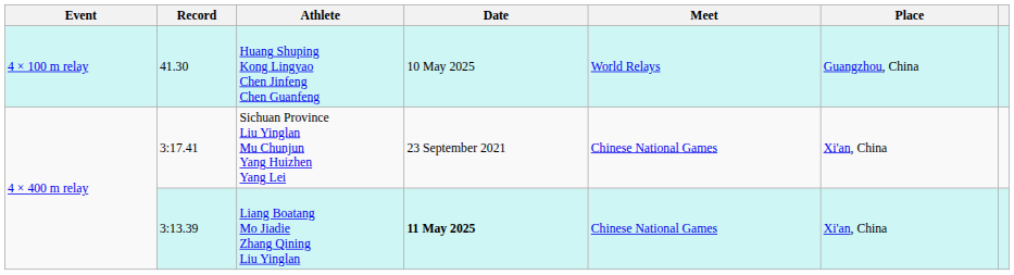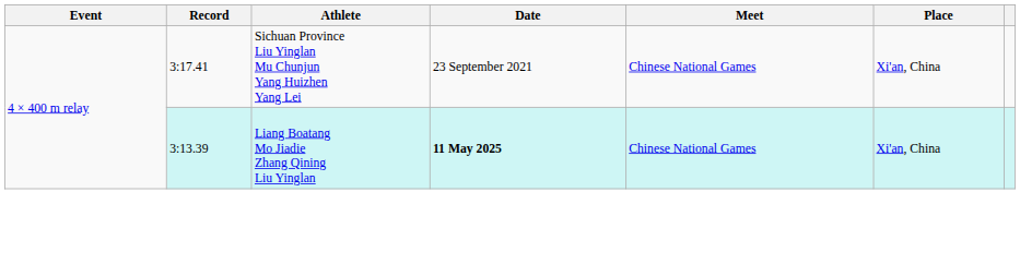 <table class="wikitable" style="font-size: 95%; width: 95%;">
 <tr>
 <th>Event</th>
 <th>Record</th>
 <th>Athlete</th>
 <th>Date</th>
 <th>Meet</th>
 <th>Place</th>
 <th></th>
-</tr>
-<tr style="background:#CEF6F5;">
-<td><a href='#'>4 × 100 m relay</a></td>
-<td>41.30</td>
-<td><br><a href='#'>Huang Shuping</a><br><a href='#'>Kong Lingyao</a><br><a href='#'>Chen Jinfeng</a><br><a href='#'>Chen Guanfeng</a></td>
-<td>10 May 2025</td>
-<td><a href='#'>World Relays</a></td>
-<td><a href='#'>Guangzhou</a>, China</td>
-<td></td>
 </tr>
 <tr>
 <td rowspan=2><a href='#'>4 × 400 m relay</a></td>
 <td>3:17.41</td>
 <td>Sichuan Province<br><a href='#'>Liu Yinglan</a><br><a href='#'>Mu Chunjun</a><br><a href='#'>Yang Huizhen</a><br><a href='#'>Yang Lei</a></td>
 <td>23 September 2021</td>
 <td><a href='#'>Chinese National Games</a></td>
 <td><a href='#'>Xi'an</a>, China</td>
 <td></td>
 </tr>
 <tr style="background:#CEF6F5;">
 <td>3:13.39</td>
 <td><br><a href='#'>Liang Boatang</a><br><a href='#'>Mo Jiadie</a><br><a href='#'>Zhang Qining</a><br><a href='#'>Liu Yinglan</a></td>
 <td><strong>11 May 2025</strong></td>
 <td><a href='#'>Chinese National Games</a></td>
 <td><a href='#'>Xi'an</a>, China</td>
 <td></td>
 </tr>
 </table>
